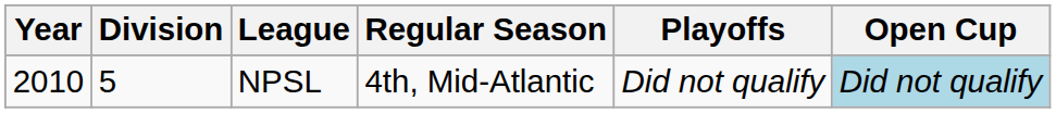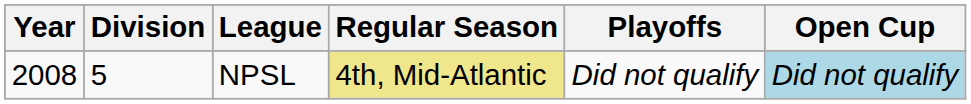 <table class="wikitable">
 <tr>
 <th>Year</th>
 <th>Division</th>
 <th>League</th>
 <th>Regular Season</th>
 <th>Playoffs</th>
 <th>Open Cup</th>
 </tr>
 <tr>
-<td>2010</td>
+<td>2008</td>
 <td>5</td>
 <td>NPSL</td>
-<td>4th, Mid-Atlantic</td>
+<td style="background: khaki;">4th, Mid-Atlantic</td>
 <td><em>Did not qualify</em></td>
 <td style="background: lightblue;"><em>Did not qualify</em></td>
 </tr>
 </table>
